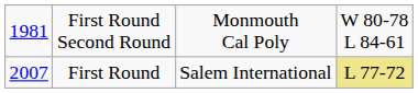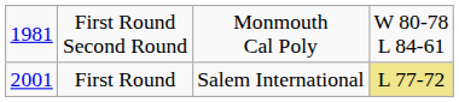 <table class="wikitable">
 <tr align="center">
 <td><a href='#'>1981</a></td>
 <td>First Round<br>Second Round</td>
 <td>Monmouth<br>Cal Poly</td>
 <td>W 80-78<br>L 84-61</td>
 </tr>
 <tr align="center">
-<td><a href='#'>2007</a></td>
+<td><a href='#'>2001</a></td>
 <td>First Round</td>
 <td>Salem International</td>
 <td style="background: khaki;">L 77-72</td>
 </tr>
 </table>
